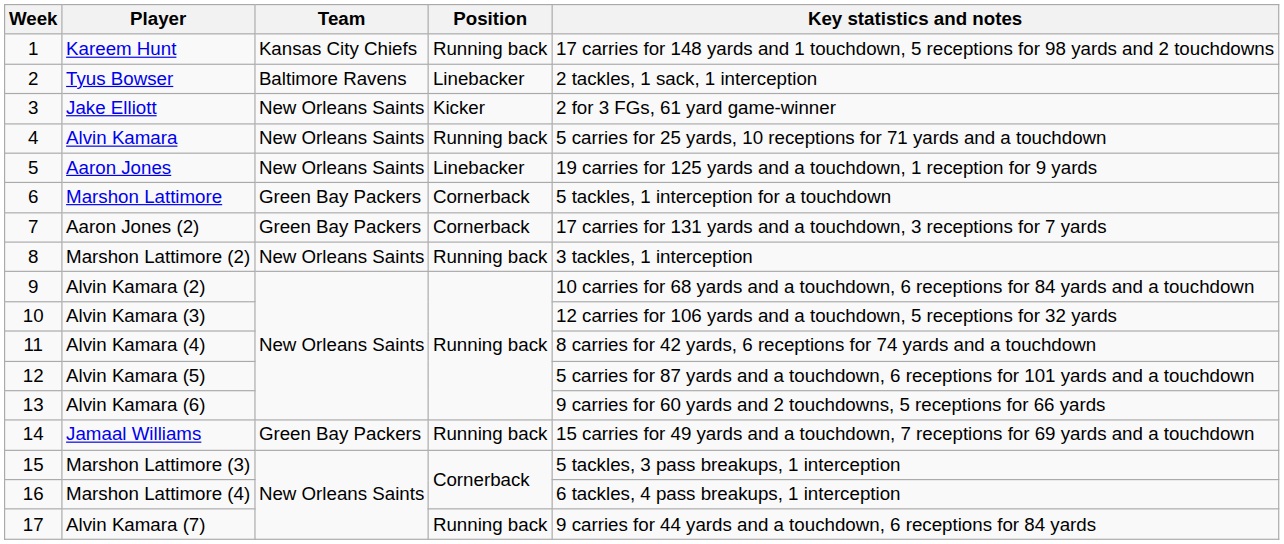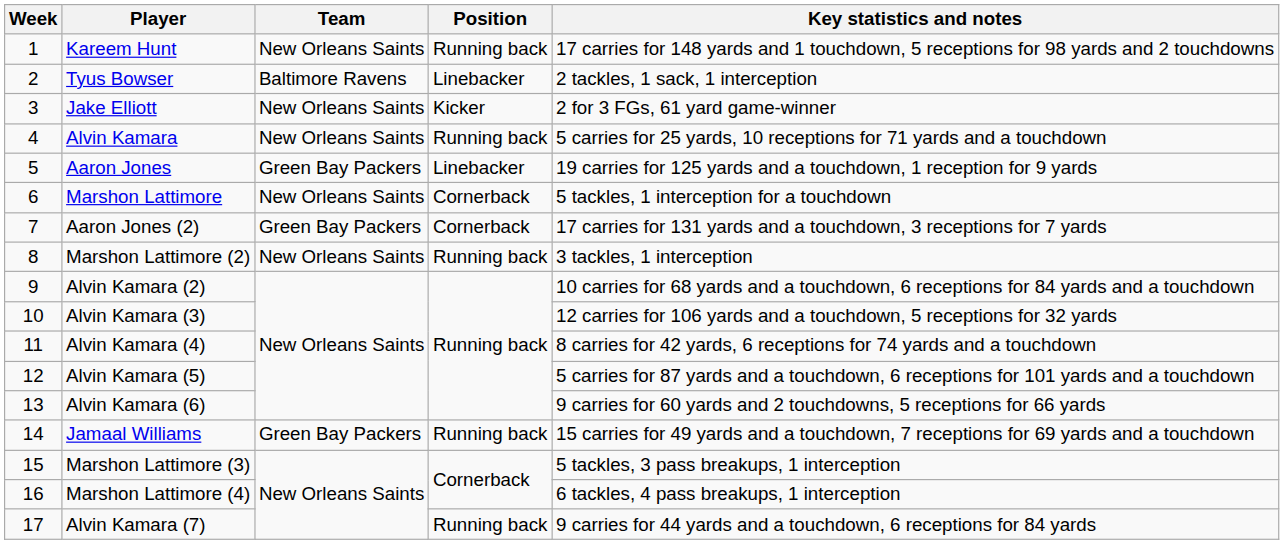 <table class="wikitable sortable">
 <tr>
 <th>Week</th>
 <th>Player</th>
 <th>Team</th>
 <th>Position</th>
 <th>Key statistics and notes</th>
 </tr>
 <tr>
 <td align=center>1</td>
 <td><a href='#'>Kareem Hunt</a></td>
-<td>Kansas City Chiefs</td>
+<td>New Orleans Saints</td>
 <td>Running back</td>
 <td>17 carries for 148 yards and 1 touchdown, 5 receptions for 98 yards and 2 touchdowns</td>
 </tr>
 <tr>
 <td align=center>2</td>
 <td><a href='#'>Tyus Bowser</a></td>
 <td>Baltimore Ravens</td>
 <td>Linebacker</td>
 <td>2 tackles, 1 sack, 1 interception</td>
 </tr>
 <tr>
 <td align=center>3</td>
 <td><a href='#'>Jake Elliott</a></td>
 <td>New Orleans Saints</td>
 <td>Kicker</td>
 <td>2 for 3 FGs, 61 yard game-winner</td>
 </tr>
 <tr>
 <td align=center>4</td>
 <td><a href='#'>Alvin Kamara</a></td>
 <td>New Orleans Saints</td>
 <td>Running back</td>
 <td>5 carries for 25 yards, 10 receptions for 71 yards and a touchdown</td>
 </tr>
 <tr>
 <td align=center>5</td>
 <td><a href='#'>Aaron Jones</a></td>
-<td>New Orleans Saints</td>
+<td>Green Bay Packers</td>
 <td>Linebacker</td>
 <td>19 carries for 125 yards and a touchdown, 1 reception for 9 yards</td>
 </tr>
 <tr>
 <td align=center>6</td>
 <td><a href='#'>Marshon Lattimore</a></td>
-<td>Green Bay Packers</td>
+<td>New Orleans Saints</td>
 <td>Cornerback</td>
 <td>5 tackles, 1 interception for a touchdown</td>
 </tr>
 <tr>
 <td align=center>7</td>
 <td>Aaron Jones (2)</td>
 <td>Green Bay Packers</td>
 <td>Cornerback</td>
 <td>17 carries for 131 yards and a touchdown, 3 receptions for 7 yards</td>
 </tr>
 <tr>
 <td align=center>8</td>
 <td>Marshon Lattimore (2)</td>
 <td>New Orleans Saints</td>
 <td>Running back</td>
 <td>3 tackles, 1 interception</td>
 </tr>
 <tr>
 <td align=center>9</td>
 <td>Alvin Kamara (2)</td>
 <td rowspan="5">New Orleans Saints</td>
 <td rowspan="5">Running back</td>
 <td>10 carries for 68 yards and a touchdown, 6 receptions for 84 yards and a touchdown</td>
 </tr>
 <tr>
 <td align=center>10</td>
 <td>Alvin Kamara (3)</td>
 <td>12 carries for 106 yards and a touchdown, 5 receptions for 32 yards</td>
 </tr>
 <tr>
 <td align=center>11</td>
 <td>Alvin Kamara (4)</td>
 <td>8 carries for 42 yards, 6 receptions for 74 yards and a touchdown</td>
 </tr>
 <tr>
 <td align=center>12</td>
 <td>Alvin Kamara (5)</td>
 <td>5 carries for 87 yards and a touchdown, 6 receptions for 101 yards and a touchdown</td>
 </tr>
 <tr>
 <td align=center>13</td>
 <td>Alvin Kamara (6)</td>
 <td>9 carries for 60 yards and 2 touchdowns, 5 receptions for 66 yards</td>
 </tr>
 <tr>
 <td align=center>14</td>
 <td><a href='#'>Jamaal Williams</a></td>
 <td>Green Bay Packers</td>
 <td>Running back</td>
 <td>15 carries for 49 yards and a touchdown, 7 receptions for 69 yards and a touchdown</td>
 </tr>
 <tr>
 <td align=center>15</td>
 <td>Marshon Lattimore (3)</td>
 <td rowspan="3">New Orleans Saints</td>
 <td rowspan="2">Cornerback</td>
 <td>5 tackles, 3 pass breakups, 1 interception</td>
 </tr>
 <tr>
 <td align=center>16</td>
 <td>Marshon Lattimore (4)</td>
 <td>6 tackles, 4 pass breakups, 1 interception</td>
 </tr>
 <tr>
 <td align=center>17</td>
 <td>Alvin Kamara (7)</td>
 <td>Running back</td>
 <td>9 carries for 44 yards and a touchdown, 6 receptions for 84 yards</td>
 </tr>
 </table>
